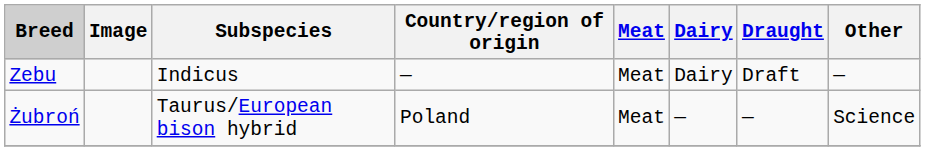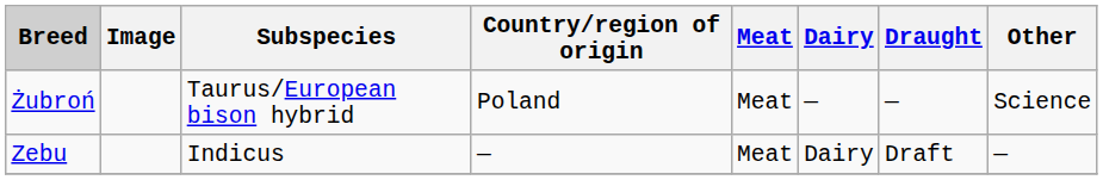 <table class="wikitable sortable">
 <tr>
 <th style="background-color:#cfcfcf;">Breed</th>
 <th>Image</th>
 <th>Subspecies</th>
 <th>Country/region of origin</th>
 <th><a href='#'>Meat</a></th>
 <th><a href='#'>Dairy</a></th>
 <th><a href='#'>Draught</a></th>
 <th>Other</th>
 </tr>
 <tr>
+<td><a href='#'>Żubroń</a></td>
+<td></td>
+<td>Taurus/<a href='#'>European bison</a> hybrid</td>
+<td>Poland</td>
+<td>Meat</td>
+<td>—</td>
+<td>—</td>
+<td>Science</td>
+</tr>
+<tr>
 <td><a href='#'>Zebu</a></td>
 <td></td>
 <td>Indicus</td>
 <td>—</td>
 <td>Meat</td>
 <td>Dairy</td>
 <td>Draft</td>
 <td>—</td>
 </tr>
-<tr>
-<td><a href='#'>Żubroń</a></td>
-<td></td>
-<td>Taurus/<a href='#'>European bison</a> hybrid</td>
-<td>Poland</td>
-<td>Meat</td>
-<td>—</td>
-<td>—</td>
-<td>Science</td>
-</tr>
 <tr class="sortbottom">
 </tr>
 </table>
